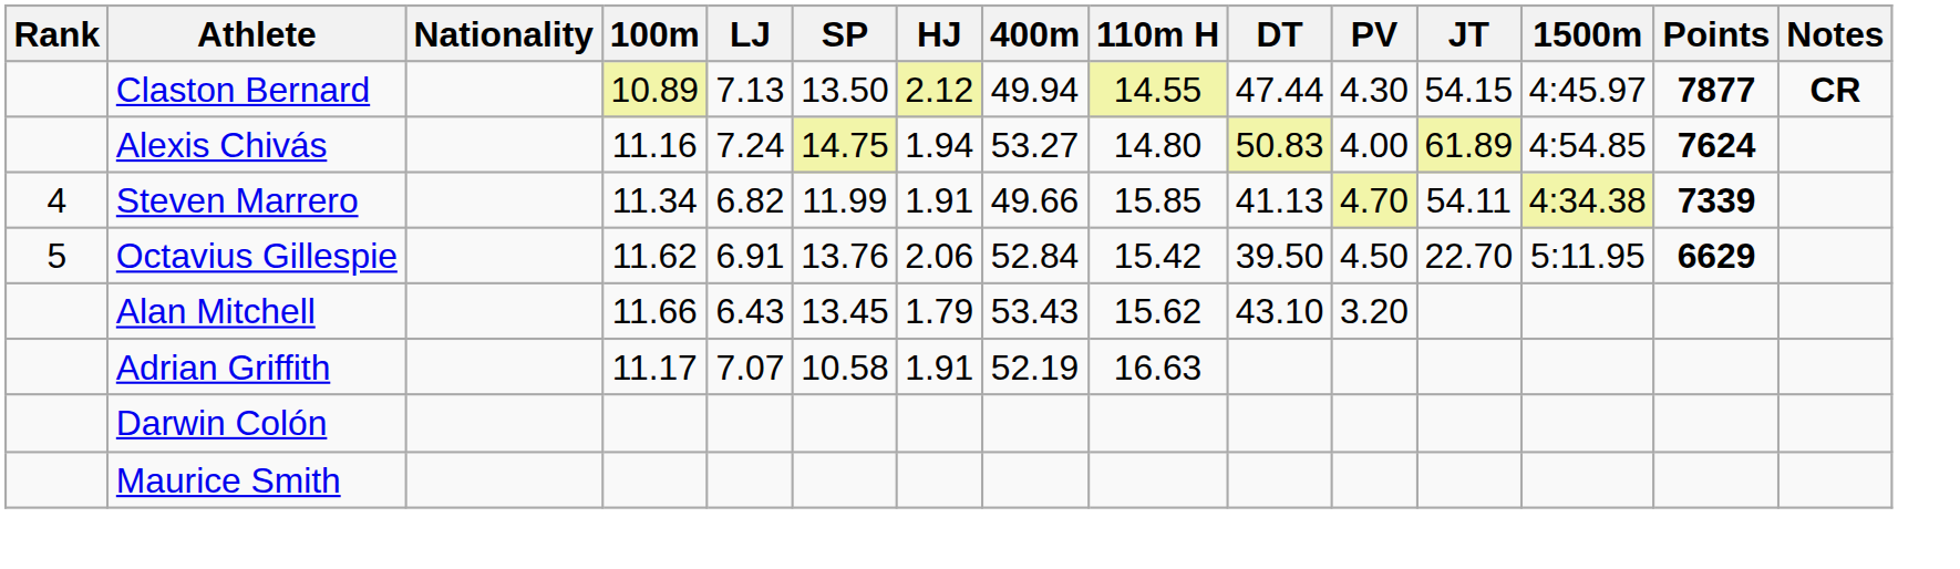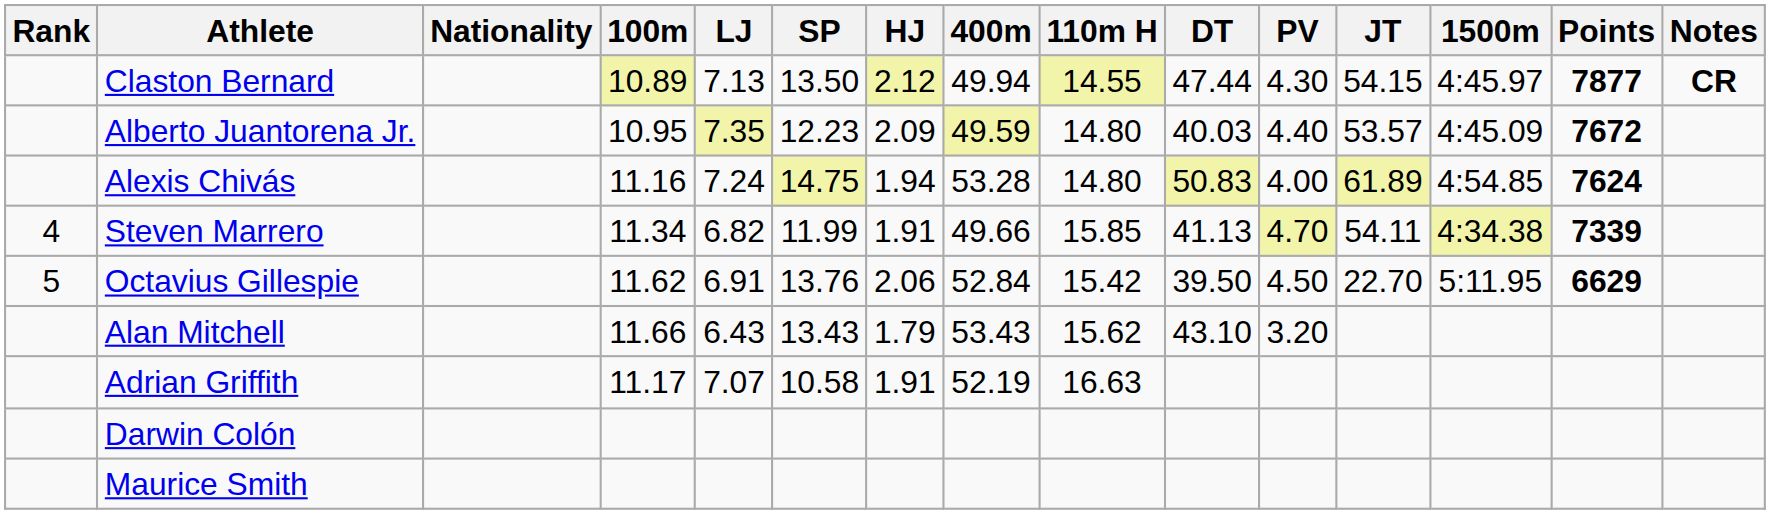 <table class="wikitable sortable" style=" text-align:center;font-size:95%">
 <tr>
 <th>Rank</th>
 <th>Athlete</th>
 <th>Nationality</th>
 <th>100m</th>
 <th>LJ</th>
 <th>SP</th>
 <th>HJ</th>
 <th>400m</th>
 <th>110m H</th>
 <th>DT</th>
 <th>PV</th>
 <th>JT</th>
 <th>1500m</th>
 <th>Points</th>
 <th>Notes</th>
 </tr>
 <tr>
 <td></td>
 <td align=left><a href='#'>Claston Bernard</a></td>
 <td align=left></td>
 <td bgcolor=#F2F5A9>10.89</td>
 <td>7.13</td>
 <td>13.50</td>
 <td bgcolor=#F2F5A9>2.12</td>
 <td>49.94</td>
 <td bgcolor=#F2F5A9>14.55</td>
 <td>47.44</td>
 <td>4.30</td>
 <td>54.15</td>
 <td>4:45.97</td>
 <td><strong>7877</strong></td>
 <td><strong>CR</strong></td>
 </tr>
 <tr>
 <td></td>
+<td align=left><a href='#'>Alberto Juantorena Jr.</a></td>
+<td align=left></td>
+<td>10.95</td>
+<td bgcolor=#F2F5A9>7.35</td>
+<td>12.23</td>
+<td>2.09</td>
+<td bgcolor=#F2F5A9>49.59</td>
+<td>14.80</td>
+<td>40.03</td>
+<td>4.40</td>
+<td>53.57</td>
+<td>4:45.09</td>
+<td><strong>7672</strong></td>
+<td></td>
+</tr>
+<tr>
+<td></td>
 <td align=left><a href='#'>Alexis Chivás</a></td>
 <td align=left></td>
 <td>11.16</td>
 <td>7.24</td>
 <td bgcolor=#F2F5A9>14.75</td>
 <td>1.94</td>
-<td>53.27</td>
+<td>53.28</td>
 <td>14.80</td>
 <td bgcolor=#F2F5A9>50.83</td>
 <td>4.00</td>
 <td bgcolor=#F2F5A9>61.89</td>
 <td>4:54.85</td>
 <td><strong>7624</strong></td>
 <td></td>
 </tr>
 <tr>
 <td>4</td>
 <td align=left><a href='#'>Steven Marrero</a></td>
 <td align=left></td>
 <td>11.34</td>
 <td>6.82</td>
 <td>11.99</td>
 <td>1.91</td>
 <td>49.66</td>
 <td>15.85</td>
 <td>41.13</td>
 <td bgcolor=#F2F5A9>4.70</td>
 <td>54.11</td>
 <td bgcolor=#F2F5A9>4:34.38</td>
 <td><strong>7339</strong></td>
 <td></td>
 </tr>
 <tr>
 <td>5</td>
 <td align=left><a href='#'>Octavius Gillespie</a></td>
 <td align=left></td>
 <td>11.62</td>
 <td>6.91</td>
 <td>13.76</td>
 <td>2.06</td>
 <td>52.84</td>
 <td>15.42</td>
 <td>39.50</td>
 <td>4.50</td>
 <td>22.70</td>
 <td>5:11.95</td>
 <td><strong>6629</strong></td>
 <td></td>
 </tr>
 <tr>
 <td></td>
 <td align=left><a href='#'>Alan Mitchell</a></td>
 <td align=left></td>
 <td>11.66</td>
 <td>6.43</td>
-<td>13.45</td>
+<td>13.43</td>
 <td>1.79</td>
 <td>53.43</td>
 <td>15.62</td>
 <td>43.10</td>
 <td>3.20</td>
 <td></td>
 <td></td>
 <td><strong></strong></td>
 <td></td>
 </tr>
 <tr>
 <td></td>
 <td align=left><a href='#'>Adrian Griffith</a></td>
 <td align=left></td>
 <td>11.17</td>
 <td>7.07</td>
 <td>10.58</td>
 <td>1.91</td>
 <td>52.19</td>
 <td>16.63</td>
 <td></td>
 <td></td>
 <td></td>
 <td></td>
 <td><strong></strong></td>
 <td></td>
 </tr>
 <tr>
 <td></td>
 <td align=left><a href='#'>Darwin Colón</a></td>
 <td align=left></td>
 <td></td>
 <td></td>
 <td></td>
 <td></td>
 <td></td>
 <td></td>
 <td></td>
 <td></td>
 <td></td>
 <td></td>
 <td><strong></strong></td>
 <td></td>
 </tr>
 <tr>
 <td></td>
 <td align=left><a href='#'>Maurice Smith</a></td>
 <td align=left></td>
 <td></td>
 <td></td>
 <td></td>
 <td></td>
 <td></td>
 <td></td>
 <td></td>
 <td></td>
 <td></td>
 <td></td>
 <td><strong></strong></td>
 <td></td>
 </tr>
 </table>
